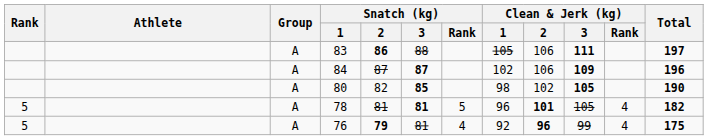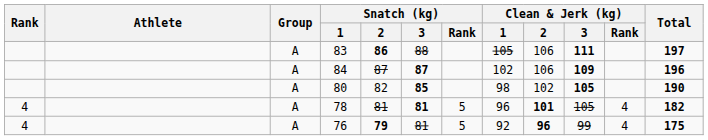 <table class = "wikitable" style="text-align:center;">
 <tr>
 <th rowspan=2 width=40>Rank</th>
 <th rowspan=2 width=250>Athlete</th>
 <th rowspan=2 width=50>Group</th>
 <th colspan=4>Snatch (kg)</th>
 <th colspan=4>Clean & Jerk (kg)</th>
 <th rowspan=2 width=60>Total</th>
 </tr>
 <tr>
 <th width=40>1</th>
 <th width=40>2</th>
 <th width=40>3</th>
 <th width=40>Rank</th>
 <th width=40>1</th>
 <th width=40>2</th>
 <th width=40>3</th>
 <th width=40>Rank</th>
 </tr>
 <tr>
 <td></td>
 <td align=left></td>
 <td>A</td>
 <td>83</td>
 <td><strong>86</strong></td>
 <td><s>88</s></td>
 <td></td>
 <td><s>105</s></td>
 <td>106</td>
 <td><strong>111</strong></td>
 <td></td>
 <td><strong>197</strong></td>
 </tr>
 <tr>
 <td></td>
 <td align=left></td>
 <td>A</td>
 <td>84</td>
 <td><s>87</s></td>
 <td><strong>87</strong></td>
 <td></td>
 <td>102</td>
 <td>106</td>
 <td><strong>109</strong></td>
 <td></td>
 <td><strong>196</strong></td>
 </tr>
 <tr>
 <td></td>
 <td align=left></td>
 <td>A</td>
 <td>80</td>
 <td>82</td>
 <td><strong>85</strong></td>
 <td></td>
 <td>98</td>
 <td>102</td>
 <td><strong>105</strong></td>
 <td></td>
 <td><strong>190</strong></td>
 </tr>
 <tr>
-<td>5</td>
+<td>4</td>
 <td align=left></td>
 <td>A</td>
 <td>78</td>
 <td><s>81</s></td>
 <td><strong>81</strong></td>
 <td>5</td>
 <td>96</td>
 <td><strong>101</strong></td>
 <td><s>105</s></td>
 <td>4</td>
 <td><strong>182</strong></td>
 </tr>
 <tr>
-<td>5</td>
+<td>4</td>
 <td align=left></td>
 <td>A</td>
 <td>76</td>
 <td><strong>79</strong></td>
 <td><s>81</s></td>
-<td>4</td>
+<td>5</td>
 <td>92</td>
 <td><strong>96</strong></td>
 <td><s>99</s></td>
 <td>4</td>
 <td><strong>175</strong></td>
 </tr>
 </table>
